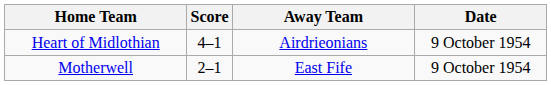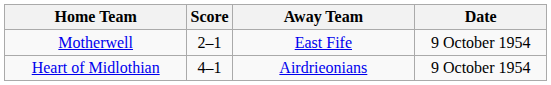 <table class="wikitable" style="text-align:center;">
 <tr>
 <th width=175>Home Team</th>
 <th width=20>Score</th>
 <th width=175>Away Team</th>
 <th width= 125>Date</th>
 </tr>
 <tr>
+<td><a href='#'>Motherwell</a></td>
+<td>2–1</td>
+<td><a href='#'>East Fife</a></td>
+<td>9 October 1954</td>
+</tr>
+<tr>
 <td><a href='#'>Heart of Midlothian</a></td>
 <td>4–1</td>
 <td><a href='#'>Airdrieonians</a></td>
 <td>9 October 1954</td>
 </tr>
 <tr>
-<td><a href='#'>Motherwell</a></td>
-<td>2–1</td>
-<td><a href='#'>East Fife</a></td>
-<td>9 October 1954</td>
-</tr>
-<tr>
 </tr>
 </table>
